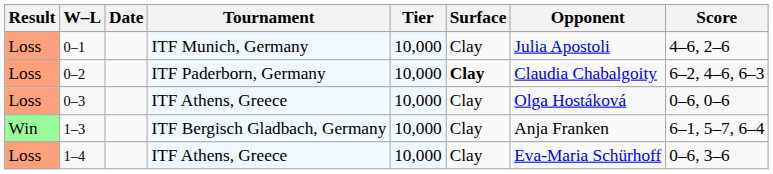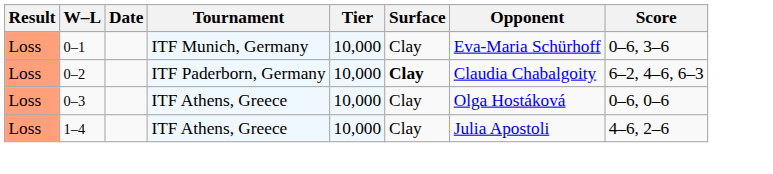 <table class="sortable wikitable">
 <tr>
 <th>Result</th>
 <th class="unsortable">W–L</th>
 <th>Date</th>
 <th>Tournament</th>
 <th>Tier</th>
 <th>Surface</th>
 <th>Opponent</th>
 <th class="unsortable">Score</th>
 </tr>
 <tr>
 <td bgcolor=FFA07A>Loss</td>
 <td><small>0–1</small></td>
 <td></td>
 <td style="background:#f0f8ff;">ITF Munich, Germany</td>
 <td style="background:#f0f8ff;">10,000</td>
 <td>Clay</td>
-<td> <a href='#'>Julia Apostoli</a></td>
-<td>4–6, 2–6</td>
+<td> <a href='#'>Eva-Maria Schürhoff</a></td>
+<td>0–6, 3–6</td>
 </tr>
 <tr>
 <td bgcolor=FFA07A>Loss</td>
 <td><small>0–2</small></td>
 <td></td>
 <td style="background:#f0f8ff;">ITF Paderborn, Germany</td>
 <td style="background:#f0f8ff;">10,000</td>
 <td><strong>Clay</strong></td>
 <td> <a href='#'>Claudia Chabalgoity</a></td>
 <td>6–2, 4–6, 6–3</td>
 </tr>
 <tr>
 <td bgcolor=FFA07A>Loss</td>
 <td><small>0–3</small></td>
 <td></td>
 <td style="background:#f0f8ff;">ITF Athens, Greece</td>
 <td style="background:#f0f8ff;">10,000</td>
 <td>Clay</td>
 <td> <a href='#'>Olga Hostáková</a></td>
 <td>0–6, 0–6</td>
 </tr>
 <tr>
-<td bgcolor=98FB98>Win</td>
-<td><small>1–3</small></td>
-<td></td>
-<td style="background:#f0f8ff;">ITF Bergisch Gladbach, Germany</td>
-<td style="background:#f0f8ff;">10,000</td>
-<td>Clay</td>
-<td> Anja Franken</td>
-<td>6–1, 5–7, 6–4</td>
-</tr>
-<tr>
 <td bgcolor=FFA07A>Loss</td>
 <td><small>1–4</small></td>
 <td></td>
 <td style="background:#f0f8ff;">ITF Athens, Greece</td>
 <td style="background:#f0f8ff;">10,000</td>
 <td>Clay</td>
-<td> <a href='#'>Eva-Maria Schürhoff</a></td>
-<td>0–6, 3–6</td>
+<td> <a href='#'>Julia Apostoli</a></td>
+<td>4–6, 2–6</td>
 </tr>
 </table>
